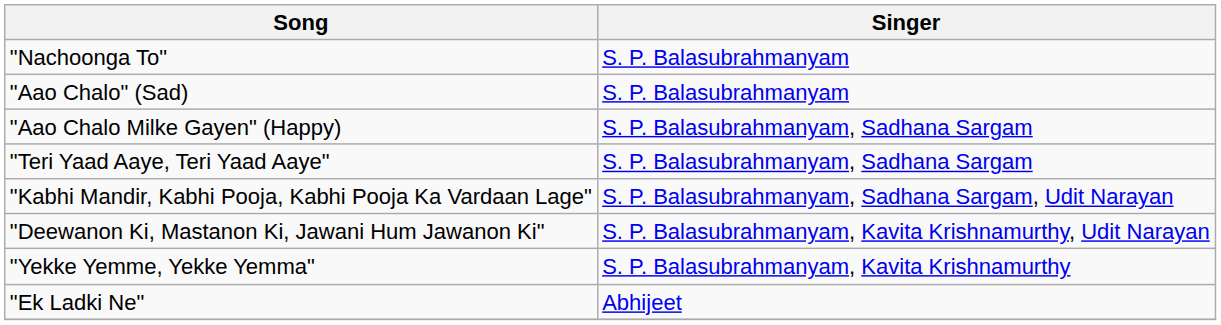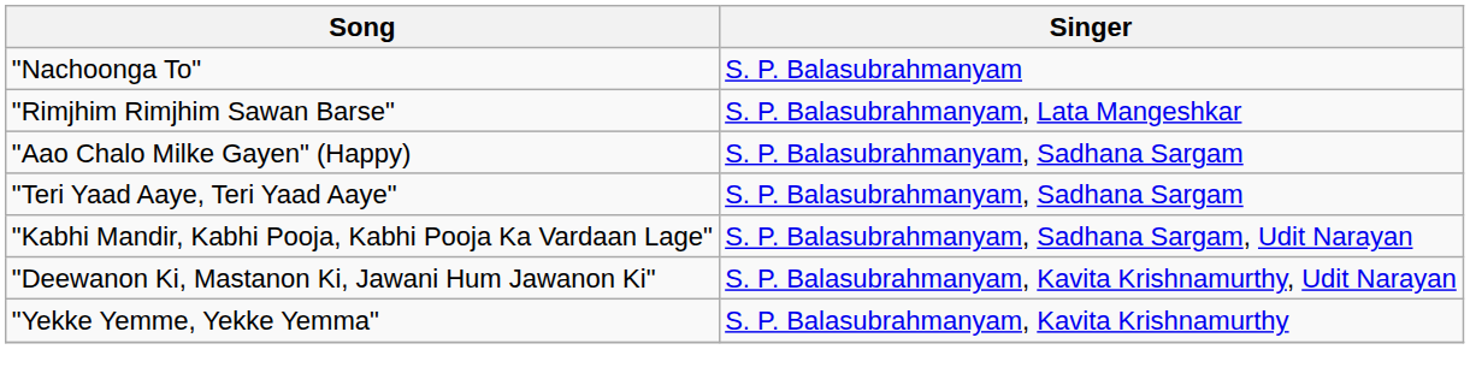 <table class="wikitable" style="font-size:95%">
 <tr>
 <th>Song</th>
 <th>Singer</th>
 </tr>
 <tr>
 <td>"Nachoonga To"</td>
 <td><a href='#'>S. P. Balasubrahmanyam</a></td>
 </tr>
 <tr>
-<td>"Aao Chalo" (Sad)</td>
-<td><a href='#'>S. P. Balasubrahmanyam</a></td>
+<td>"Rimjhim Rimjhim Sawan Barse"</td>
+<td><a href='#'>S. P. Balasubrahmanyam</a>, <a href='#'>Lata Mangeshkar</a></td>
 </tr>
 <tr>
 <td>"Aao Chalo Milke Gayen" (Happy)</td>
 <td><a href='#'>S. P. Balasubrahmanyam</a>, <a href='#'>Sadhana Sargam</a></td>
 </tr>
 <tr>
 <td>"Teri Yaad Aaye, Teri Yaad Aaye"</td>
 <td><a href='#'>S. P. Balasubrahmanyam</a>, <a href='#'>Sadhana Sargam</a></td>
 </tr>
 <tr>
 <td>"Kabhi Mandir, Kabhi Pooja, Kabhi Pooja Ka Vardaan Lage"</td>
 <td><a href='#'>S. P. Balasubrahmanyam</a>, <a href='#'>Sadhana Sargam</a>, <a href='#'>Udit Narayan</a></td>
 </tr>
 <tr>
 <td>"Deewanon Ki, Mastanon Ki, Jawani Hum Jawanon Ki"</td>
 <td><a href='#'>S. P. Balasubrahmanyam</a>, <a href='#'>Kavita Krishnamurthy</a>, <a href='#'>Udit Narayan</a></td>
 </tr>
 <tr>
 <td>"Yekke Yemme, Yekke Yemma"</td>
 <td><a href='#'>S. P. Balasubrahmanyam</a>, <a href='#'>Kavita Krishnamurthy</a></td>
 </tr>
 <tr>
-<td>"Ek Ladki Ne"</td>
-<td><a href='#'>Abhijeet</a></td>
-</tr>
-<tr>
 </tr>
 </table>
